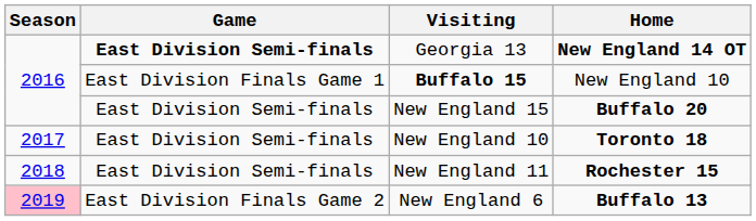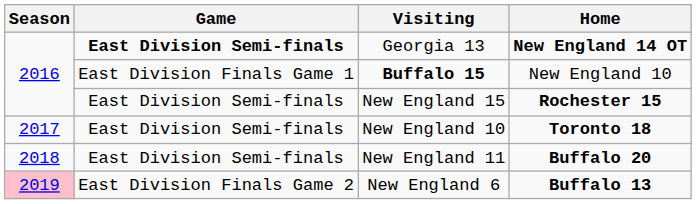 <table class="wikitable">
 <tr>
 <th>Season</th>
 <th>Game</th>
 <th>Visiting</th>
 <th>Home</th>
 </tr>
 <tr align=center>
 <td rowspan="3"><a href='#'>2016</a></td>
 <td><strong>East Division Semi-finals</strong></td>
 <td>Georgia 13</td>
 <td><strong>New England 14 OT</strong></td>
 </tr>
 <tr align=center>
 <td>East Division Finals Game 1</td>
 <td><strong>Buffalo 15</strong></td>
 <td>New England 10</td>
 </tr>
 <tr align=center>
 <td>East Division Semi-finals</td>
 <td>New England 15</td>
-<td><strong>Buffalo 20</strong></td>
+<td><strong>Rochester 15</strong></td>
 </tr>
 <tr align=center>
 <td><a href='#'>2017</a></td>
 <td>East Division Semi-finals</td>
 <td>New England 10</td>
 <td><strong>Toronto 18</strong></td>
 </tr>
 <tr align=center>
 <td><a href='#'>2018</a></td>
 <td>East Division Semi-finals</td>
 <td>New England 11</td>
-<td><strong>Rochester 15</strong></td>
+<td><strong>Buffalo 20</strong></td>
 </tr>
 <tr align=center>
 <td style="background: pink;"><a href='#'>2019</a></td>
 <td>East Division Finals Game 2</td>
 <td>New England 6</td>
 <td><strong>Buffalo 13</strong></td>
 </tr>
 </table>
